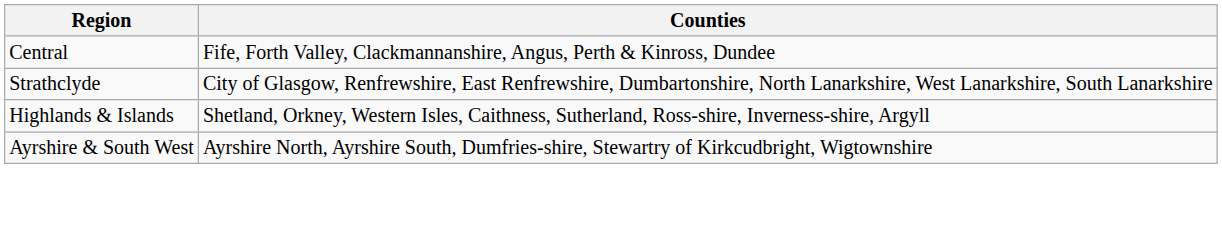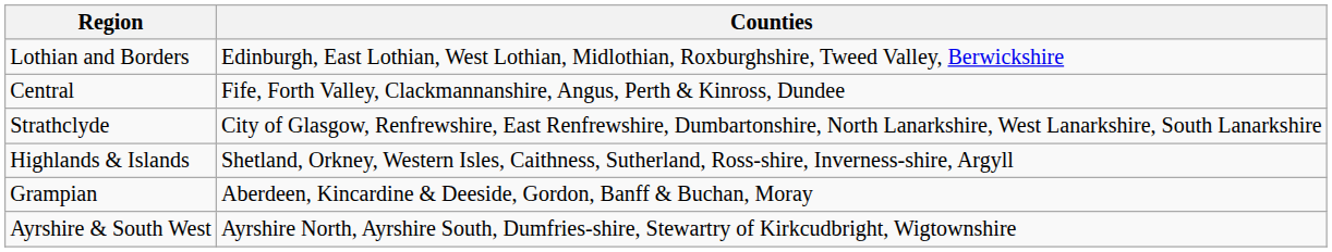 <table class="wikitable">
 <tr>
 <th>Region</th>
 <th>Counties</th>
+</tr>
+<tr>
+<td>Lothian and Borders</td>
+<td>Edinburgh, East Lothian, West Lothian, Midlothian, Roxburghshire, Tweed Valley, <a href='#'>Berwickshire</a></td>
 </tr>
 <tr>
 <td>Central</td>
 <td>Fife, Forth Valley, Clackmannanshire, Angus, Perth & Kinross, Dundee</td>
 </tr>
 <tr>
 <td>Strathclyde</td>
 <td>City of Glasgow, Renfrewshire, East Renfrewshire, Dumbartonshire, North Lanarkshire, West Lanarkshire, South Lanarkshire</td>
 </tr>
 <tr>
 <td>Highlands & Islands</td>
 <td>Shetland, Orkney, Western Isles, Caithness, Sutherland, Ross-shire, Inverness-shire, Argyll</td>
 </tr>
 <tr>
+<td>Grampian</td>
+<td>Aberdeen, Kincardine & Deeside, Gordon, Banff & Buchan, Moray</td>
+</tr>
+<tr>
 <td>Ayrshire & South West</td>
 <td>Ayrshire North, Ayrshire South, Dumfries-shire, Stewartry of Kirkcudbright, Wigtownshire</td>
 </tr>
 </table>
